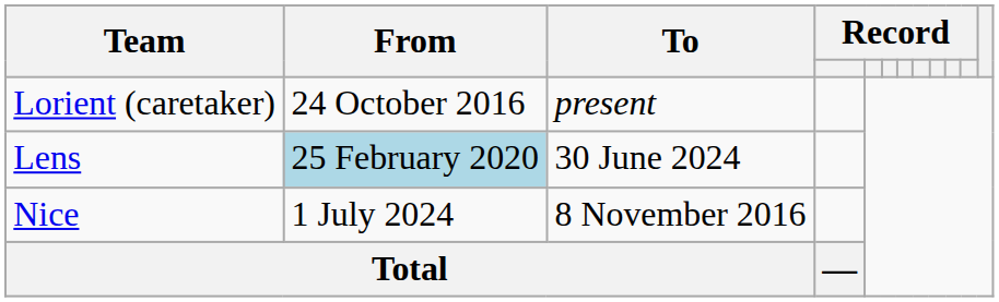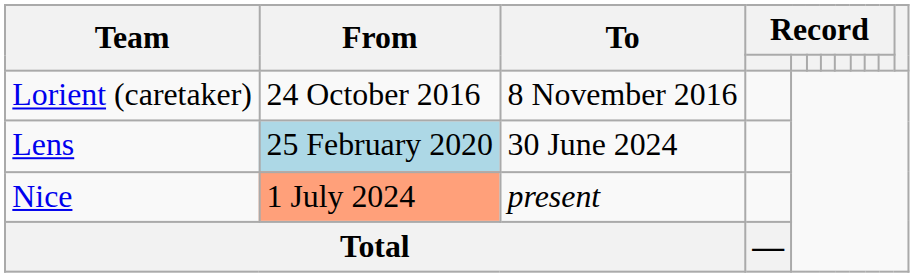 <table class="wikitable" style="text-align: center">
 <tr>
 <th rowspan="2">Team</th>
 <th rowspan="2">From</th>
 <th rowspan="2">To</th>
 <th colspan="8">Record</th>
 <th rowspan=2></th>
 </tr>
 <tr>
 <th></th>
 <th></th>
 <th></th>
 <th></th>
 <th></th>
 <th></th>
 <th></th>
 <th></th>
 </tr>
 <tr>
 <td align=left><a href='#'>Lorient</a> (caretaker)</td>
 <td align=left>24 October 2016</td>
-<td align=left><em>present</em><br></td>
+<td align=left>8 November 2016<br></td>
 <td></td>
 </tr>
 <tr>
 <td align=left><a href='#'>Lens</a></td>
 <td align=left style="background: lightblue;">25 February 2020</td>
 <td align=left>30 June 2024<br></td>
 <td></td>
 </tr>
 <tr>
 <td align=left><a href='#'>Nice</a></td>
-<td align=left>1 July 2024</td>
-<td align=left>8 November 2016<br></td>
+<td align=left style="background: lightsalmon;">1 July 2024</td>
+<td align=left><em>present</em><br></td>
 <td></td>
 </tr>
 <tr>
 <th colspan="3">Total<br></th>
 <th>—</th>
 </tr>
 </table>
